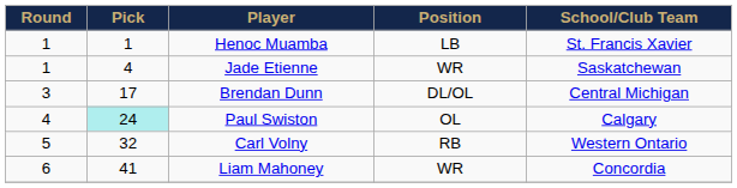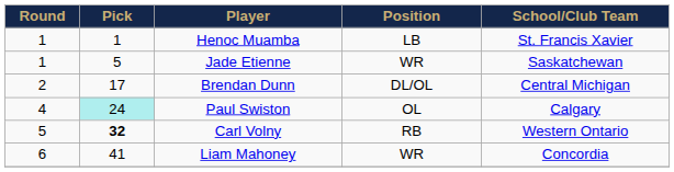 <table class="wikitable sortable">
 <tr>
 <th style="background:#13264B;color:#C9AF74;" width="8%">Round</th>
 <th style="background:#13264B;color:#C9AF74;" width="8%">Pick</th>
 <th style="background:#13264B;color:#C9AF74;" width="20%">Player</th>
 <th style="background:#13264B;color:#C9AF74;" width="15%">Position</th>
 <th style="background:#13264B;color:#C9AF74;" width="20%">School/Club Team</th>
 </tr>
 <tr align="center">
 <td align=center>1</td>
 <td>1</td>
 <td><a href='#'>Henoc Muamba</a></td>
 <td>LB</td>
 <td><a href='#'>St. Francis Xavier</a></td>
 </tr>
 <tr align="center">
 <td align=center>1</td>
-<td>4</td>
+<td>5</td>
 <td><a href='#'>Jade Etienne</a></td>
 <td>WR</td>
 <td><a href='#'>Saskatchewan</a></td>
 </tr>
 <tr align="center">
-<td align=center>3</td>
+<td align=center>2</td>
 <td>17</td>
 <td><a href='#'>Brendan Dunn</a></td>
 <td>DL/OL</td>
 <td><a href='#'>Central Michigan</a></td>
 </tr>
 <tr align="center">
 <td align=center>4</td>
 <td style="background: paleturquoise;">24</td>
 <td><a href='#'>Paul Swiston</a></td>
 <td>OL</td>
 <td><a href='#'>Calgary</a></td>
 </tr>
 <tr align="center">
 <td align=center>5</td>
-<td>32</td>
+<td><strong>32</strong></td>
 <td><a href='#'>Carl Volny</a></td>
 <td>RB</td>
 <td><a href='#'>Western Ontario</a></td>
 </tr>
 <tr align="center">
 <td align=center>6</td>
 <td>41</td>
 <td><a href='#'>Liam Mahoney</a></td>
 <td>WR</td>
 <td><a href='#'>Concordia</a></td>
 </tr>
 <tr>
 </tr>
 </table>
